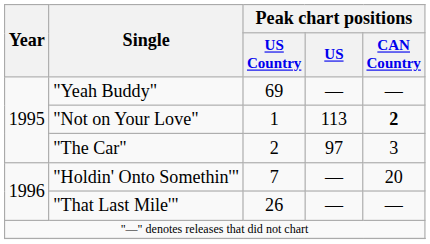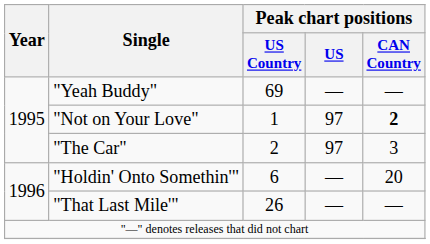 <table class="wikitable" style="text-align:center;">
 <tr>
 <th rowspan="2">Year</th>
 <th rowspan="2">Single</th>
 <th colspan="3">Peak chart positions</th>
 </tr>
 <tr style="font-size:smaller;">
 <th style="width:45px;"><a href='#'>US Country</a></th>
 <th style="width:45px;"><a href='#'>US</a></th>
 <th style="width:45px;"><a href='#'>CAN Country</a></th>
 </tr>
 <tr>
 <td rowspan="3">1995</td>
 <td style="text-align:left;">"Yeah Buddy"</td>
 <td>69</td>
 <td>—</td>
 <td>—</td>
 </tr>
 <tr>
 <td style="text-align:left;">"Not on Your Love"</td>
 <td>1</td>
-<td>113</td>
+<td>97</td>
 <td><strong>2</strong></td>
 </tr>
 <tr>
 <td style="text-align:left;">"The Car"</td>
 <td>2</td>
 <td>97</td>
 <td>3</td>
 </tr>
 <tr>
 <td rowspan="2">1996</td>
 <td style="text-align:left;">"Holdin' Onto Somethin'"</td>
-<td>7</td>
+<td>6</td>
 <td>—</td>
 <td>20</td>
 </tr>
 <tr>
 <td style="text-align:left;">"That Last Mile'"</td>
 <td>26</td>
 <td>—</td>
 <td>—</td>
 </tr>
 <tr>
 <td colspan="6" style="font-size:8pt">"—" denotes releases that did not chart</td>
 </tr>
 <tr>
 </tr>
 </table>
